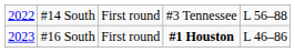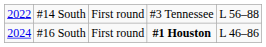 <table class="wikitable">
 <tr align="center">
 <td><a href='#'>2022</a></td>
 <td>#14 South</td>
 <td>First round</td>
 <td>#3 Tennessee</td>
 <td>L 56–88</td>
 </tr>
 <tr align="center">
-<td><a href='#'>2023</a></td>
+<td><a href='#'>2024</a></td>
 <td>#16 South</td>
 <td>First round</td>
 <td><strong>#1 Houston</strong></td>
 <td>L 46–86</td>
 </tr>
 </table>
